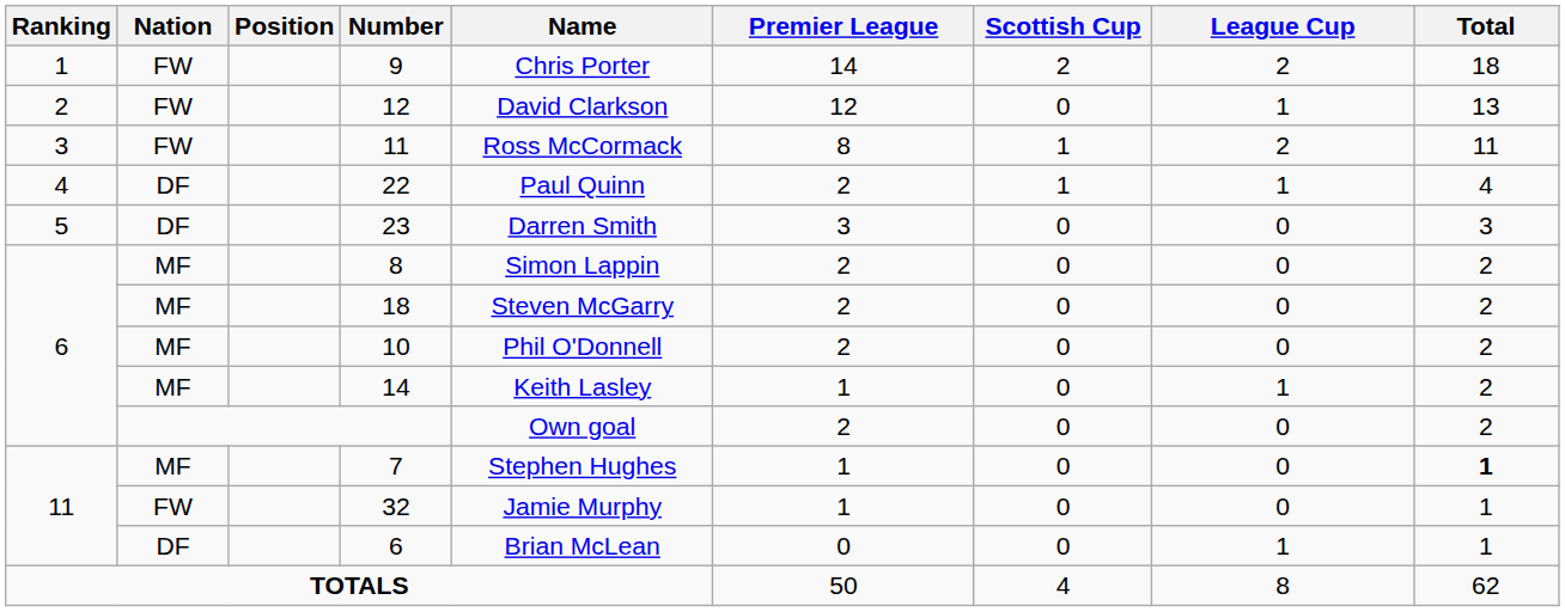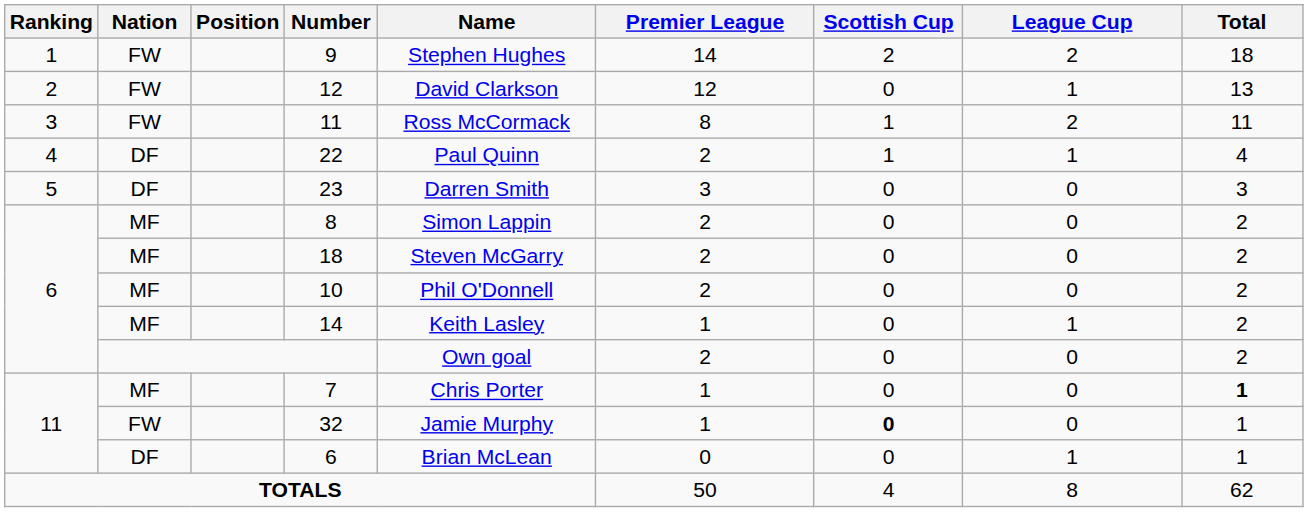 <table class="wikitable" style="font-size: 95%; text-align: center;">
 <tr>
 <th width=60>Ranking</th>
 <th width=60>Nation</th>
 <th width=60>Position</th>
 <th width=60>Number</th>
 <th width=150>Name</th>
 <th width=150><a href='#'>Premier League</a></th>
 <th width=100><a href='#'>Scottish Cup</a></th>
 <th width=150><a href='#'>League Cup</a></th>
 <th width=80>Total</th>
 </tr>
 <tr>
 <td>1</td>
 <td>FW</td>
 <td></td>
 <td>9</td>
-<td><a href='#'>Chris Porter</a></td>
+<td><a href='#'>Stephen Hughes</a></td>
 <td>14</td>
 <td>2</td>
 <td>2</td>
 <td>18</td>
 </tr>
 <tr>
 <td>2</td>
 <td>FW</td>
 <td></td>
 <td>12</td>
 <td><a href='#'>David Clarkson</a></td>
 <td>12</td>
 <td>0</td>
 <td>1</td>
 <td>13</td>
 </tr>
 <tr>
 <td>3</td>
 <td>FW</td>
 <td></td>
 <td>11</td>
 <td><a href='#'>Ross McCormack</a></td>
 <td>8</td>
 <td>1</td>
 <td>2</td>
 <td>11</td>
 </tr>
 <tr>
 <td>4</td>
 <td>DF</td>
 <td></td>
 <td>22</td>
 <td><a href='#'>Paul Quinn</a></td>
 <td>2</td>
 <td>1</td>
 <td>1</td>
 <td>4</td>
 </tr>
 <tr>
 <td>5</td>
 <td>DF</td>
 <td></td>
 <td>23</td>
 <td><a href='#'>Darren Smith</a></td>
 <td>3</td>
 <td>0</td>
 <td>0</td>
 <td>3</td>
 </tr>
 <tr>
 <td rowspan="5">6</td>
 <td>MF</td>
 <td></td>
 <td>8</td>
 <td><a href='#'>Simon Lappin</a></td>
 <td>2</td>
 <td>0</td>
 <td>0</td>
 <td>2</td>
 </tr>
 <tr>
 <td>MF</td>
 <td></td>
 <td>18</td>
 <td><a href='#'>Steven McGarry</a></td>
 <td>2</td>
 <td>0</td>
 <td>0</td>
 <td>2</td>
 </tr>
 <tr>
 <td>MF</td>
 <td></td>
 <td>10</td>
 <td><a href='#'>Phil O'Donnell</a></td>
 <td>2</td>
 <td>0</td>
 <td>0</td>
 <td>2</td>
 </tr>
 <tr>
 <td>MF</td>
 <td></td>
 <td>14</td>
 <td><a href='#'>Keith Lasley</a></td>
 <td>1</td>
 <td>0</td>
 <td>1</td>
 <td>2</td>
 </tr>
 <tr>
 <td colspan="3"></td>
 <td><a href='#'>Own goal</a></td>
 <td>2</td>
 <td>0</td>
 <td>0</td>
 <td>2</td>
 </tr>
 <tr>
 <td rowspan="3">11</td>
 <td>MF</td>
 <td></td>
 <td>7</td>
-<td><a href='#'>Stephen Hughes</a></td>
+<td><a href='#'>Chris Porter</a></td>
 <td>1</td>
 <td>0</td>
 <td>0</td>
 <td><strong>1</strong></td>
 </tr>
 <tr>
 <td>FW</td>
 <td></td>
 <td>32</td>
 <td><a href='#'>Jamie Murphy</a></td>
 <td>1</td>
-<td>0</td>
+<td><strong>0</strong></td>
 <td>0</td>
 <td>1</td>
 </tr>
 <tr>
 <td>DF</td>
 <td></td>
 <td>6</td>
 <td><a href='#'>Brian McLean</a></td>
 <td>0</td>
 <td>0</td>
 <td>1</td>
 <td>1</td>
 </tr>
 <tr>
 <td colspan="5"><strong>TOTALS</strong></td>
 <td>50</td>
 <td>4</td>
 <td>8</td>
 <td>62</td>
 </tr>
 </table>
